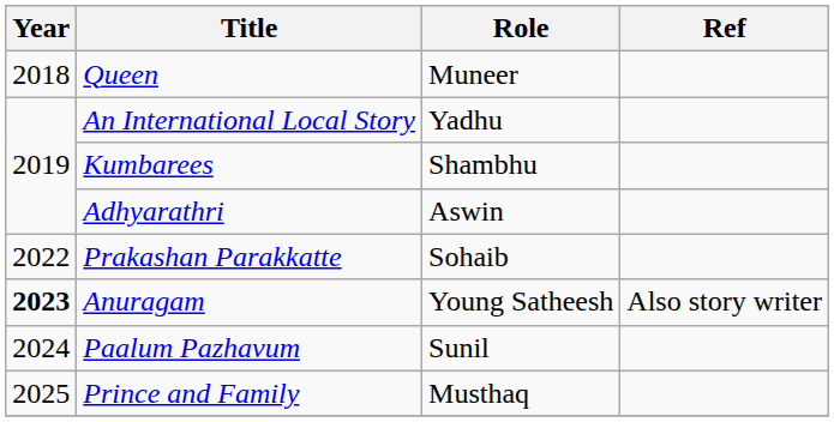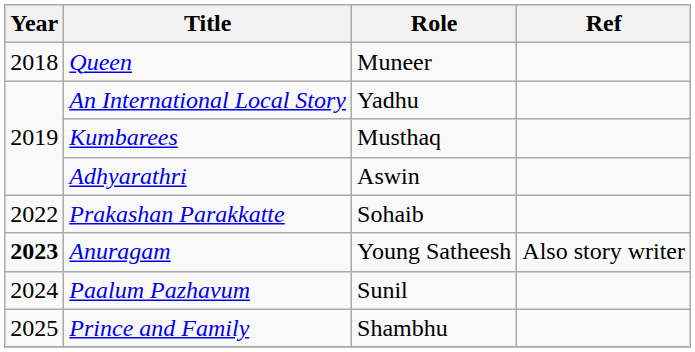 <table class="wikitable sortable">
 <tr>
 <th scope="col">Year</th>
 <th scope="col">Title</th>
 <th>Role</th>
 <th>Ref</th>
 </tr>
 <tr>
 <td>2018</td>
 <td><em><a href='#'>Queen</a></em></td>
 <td>Muneer</td>
 <td></td>
 </tr>
 <tr>
 <td rowspan=3>2019</td>
 <td><em><a href='#'>An International Local Story</a></em></td>
 <td>Yadhu</td>
 <td></td>
 </tr>
 <tr>
 <td><em><a href='#'>Kumbarees</a></em></td>
-<td>Shambhu</td>
+<td>Musthaq</td>
 <td></td>
 </tr>
 <tr>
 <td><em><a href='#'>Adhyarathri</a></em></td>
 <td>Aswin</td>
 <td></td>
 </tr>
 <tr>
 <td>2022</td>
 <td><em><a href='#'>Prakashan Parakkatte</a></em></td>
 <td>Sohaib</td>
 <td></td>
 </tr>
 <tr>
 <td><strong>2023</strong></td>
 <td><em><a href='#'>Anuragam</a></em></td>
 <td>Young Satheesh</td>
 <td>Also story writer</td>
 </tr>
 <tr>
 <td>2024</td>
 <td><em><a href='#'>Paalum Pazhavum</a></em></td>
 <td>Sunil</td>
 <td></td>
 </tr>
 <tr>
 <td>2025</td>
 <td><em><a href='#'>Prince and Family</a></em></td>
-<td>Musthaq</td>
+<td>Shambhu</td>
 <td></td>
 </tr>
 <tr>
 </tr>
 </table>
